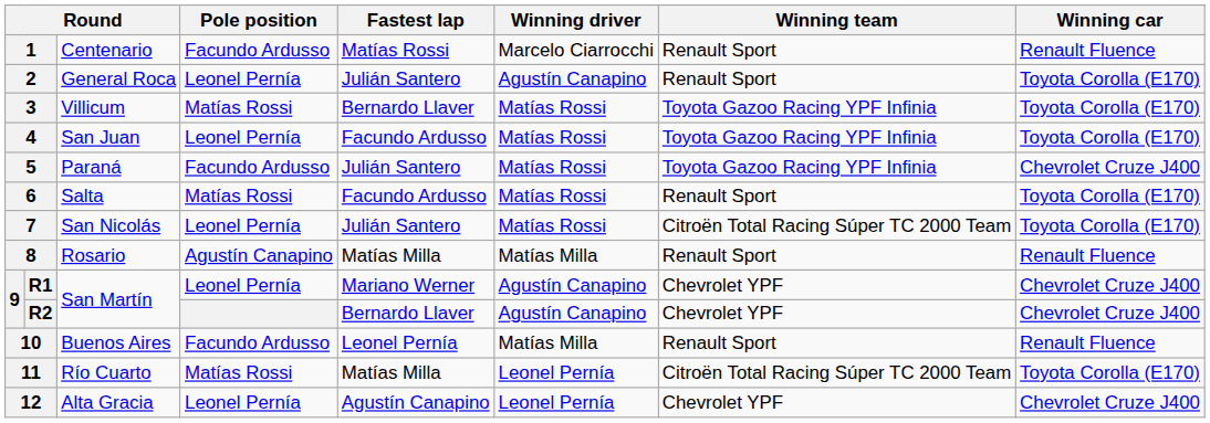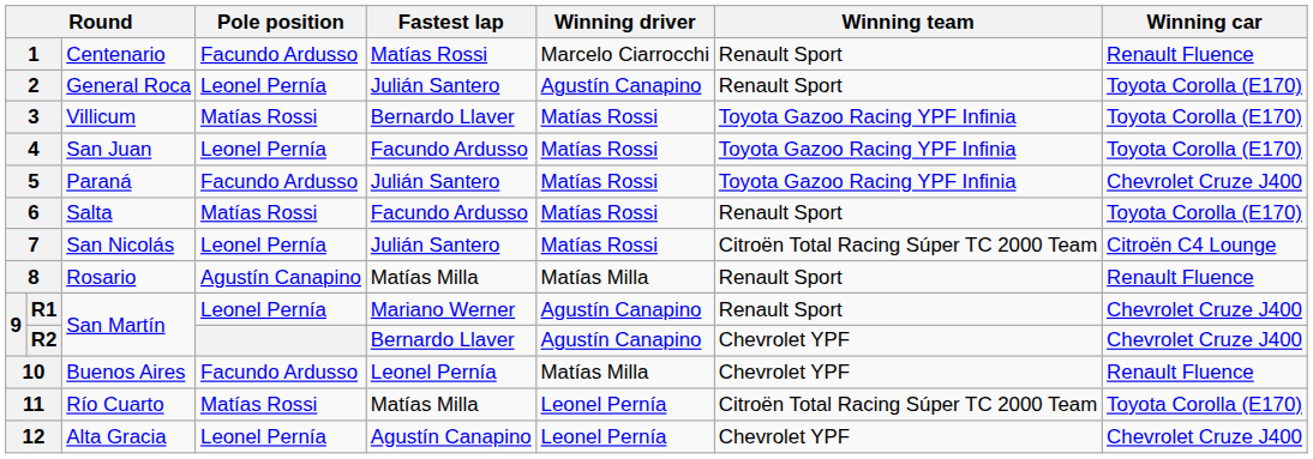 <table class="wikitable" style="font-size: 90%;">
 <tr>
 <th colspan="3">Round</th>
 <th>Pole position</th>
 <th>Fastest lap</th>
 <th>Winning driver</th>
 <th>Winning team</th>
 <th>Winning car</th>
 </tr>
 <tr>
 <th colspan="2">1</th>
 <td> <a href='#'>Centenario</a></td>
 <td> <a href='#'>Facundo Ardusso</a></td>
 <td> <a href='#'>Matías Rossi</a></td>
 <td> Marcelo Ciarrocchi</td>
 <td>Renault Sport</td>
 <td><a href='#'>Renault Fluence</a></td>
 </tr>
 <tr>
 <th colspan="2">2</th>
 <td> <a href='#'>General Roca</a></td>
 <td> <a href='#'>Leonel Pernía</a></td>
 <td> <a href='#'>Julián Santero</a></td>
 <td> <a href='#'>Agustín Canapino</a></td>
 <td>Renault Sport</td>
 <td><a href='#'>Toyota Corolla (E170)</a></td>
 </tr>
 <tr>
 <th colspan="2">3</th>
 <td> <a href='#'>Villicum</a></td>
 <td> <a href='#'>Matías Rossi</a></td>
 <td> <a href='#'>Bernardo Llaver</a></td>
 <td> <a href='#'>Matías Rossi</a></td>
 <td><a href='#'>Toyota Gazoo Racing YPF Infinia</a></td>
 <td><a href='#'>Toyota Corolla (E170)</a></td>
 </tr>
 <tr>
 <th colspan="2">4</th>
 <td> <a href='#'>San Juan</a></td>
 <td> <a href='#'>Leonel Pernía</a></td>
 <td> <a href='#'>Facundo Ardusso</a></td>
 <td> <a href='#'>Matías Rossi</a></td>
 <td><a href='#'>Toyota Gazoo Racing YPF Infinia</a></td>
 <td><a href='#'>Toyota Corolla (E170)</a></td>
 </tr>
 <tr>
 <th colspan="2">5</th>
 <td> <a href='#'>Paraná</a></td>
 <td> <a href='#'>Facundo Ardusso</a></td>
 <td> <a href='#'>Julián Santero</a></td>
 <td> <a href='#'>Matías Rossi</a></td>
 <td><a href='#'>Toyota Gazoo Racing YPF Infinia</a></td>
 <td><a href='#'>Chevrolet Cruze J400</a></td>
 </tr>
 <tr>
 <th colspan="2">6</th>
 <td> <a href='#'>Salta</a></td>
 <td> <a href='#'>Matías Rossi</a></td>
 <td> <a href='#'>Facundo Ardusso</a></td>
 <td> <a href='#'>Matías Rossi</a></td>
 <td>Renault Sport</td>
 <td><a href='#'>Toyota Corolla (E170)</a></td>
 </tr>
 <tr>
 <th colspan="2">7</th>
 <td> <a href='#'>San Nicolás</a></td>
 <td> <a href='#'>Leonel Pernía</a></td>
 <td> <a href='#'>Julián Santero</a></td>
 <td> <a href='#'>Matías Rossi</a></td>
 <td>Citroën Total Racing Súper TC 2000 Team</td>
-<td><a href='#'>Toyota Corolla (E170)</a></td>
+<td><a href='#'>Citroën C4 Lounge</a></td>
 </tr>
 <tr>
 <th colspan="2">8</th>
 <td> <a href='#'>Rosario</a></td>
 <td> <a href='#'>Agustín Canapino</a></td>
 <td> Matías Milla</td>
 <td> Matías Milla</td>
 <td>Renault Sport</td>
 <td><a href='#'>Renault Fluence</a></td>
 </tr>
 <tr>
 <th rowspan="2">9</th>
 <th>R1</th>
 <td rowspan="2"> <a href='#'>San Martín</a></td>
 <td> <a href='#'>Leonel Pernía</a></td>
 <td> <a href='#'>Mariano Werner</a></td>
 <td> <a href='#'>Agustín Canapino</a></td>
-<td>Chevrolet YPF</td>
+<td>Renault Sport</td>
 <td><a href='#'>Chevrolet Cruze J400</a></td>
 </tr>
 <tr>
 <th>R2</th>
 <th></th>
 <td> <a href='#'>Bernardo Llaver</a></td>
 <td> <a href='#'>Agustín Canapino</a></td>
 <td>Chevrolet YPF</td>
 <td><a href='#'>Chevrolet Cruze J400</a></td>
 </tr>
 <tr>
 <th colspan="2">10</th>
 <td> <a href='#'>Buenos Aires</a></td>
 <td> <a href='#'>Facundo Ardusso</a></td>
 <td> <a href='#'>Leonel Pernía</a></td>
 <td> Matías Milla</td>
-<td>Renault Sport</td>
+<td>Chevrolet YPF</td>
 <td><a href='#'>Renault Fluence</a></td>
 </tr>
 <tr>
 <th colspan="2">11</th>
 <td> <a href='#'>Río Cuarto</a></td>
 <td> <a href='#'>Matías Rossi</a></td>
 <td> Matías Milla</td>
 <td> <a href='#'>Leonel Pernía</a></td>
 <td>Citroën Total Racing Súper TC 2000 Team</td>
 <td><a href='#'>Toyota Corolla (E170)</a></td>
 </tr>
 <tr>
 <th colspan="2">12</th>
 <td> <a href='#'>Alta Gracia</a></td>
 <td> <a href='#'>Leonel Pernía</a></td>
 <td> <a href='#'>Agustín Canapino</a></td>
 <td> <a href='#'>Leonel Pernía</a></td>
 <td>Chevrolet YPF</td>
 <td><a href='#'>Chevrolet Cruze J400</a></td>
 </tr>
 </table>
